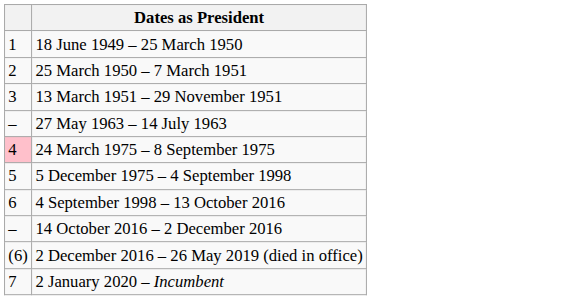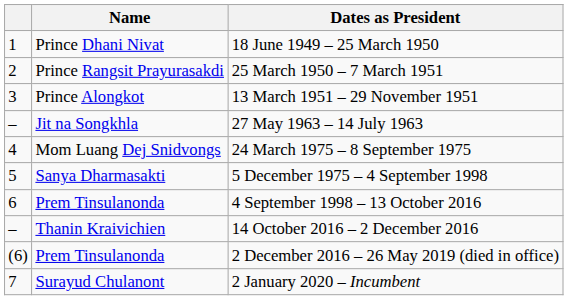 <table class=wikitable>
 <tr>
 <th></th>
+<th>Name</th>
 <th>Dates as President</th>
 </tr>
 <tr>
 <td>1</td>
+<td>Prince <a href='#'>Dhani Nivat</a></td>
 <td>18 June 1949 – 25 March 1950</td>
 </tr>
 <tr>
 <td>2</td>
+<td>Prince <a href='#'>Rangsit Prayurasakdi</a></td>
 <td>25 March 1950 – 7 March 1951</td>
 </tr>
 <tr>
 <td>3</td>
+<td>Prince <a href='#'>Alongkot</a></td>
 <td>13 March 1951 – 29 November 1951</td>
 </tr>
 <tr>
 <td>–</td>
+<td><a href='#'>Jit na Songkhla</a></td>
 <td>27 May 1963 – 14 July 1963</td>
 </tr>
 <tr>
-<td style="background: pink;">4</td>
+<td>4</td>
+<td>Mom Luang <a href='#'>Dej Snidvongs</a></td>
 <td>24 March 1975 – 8 September 1975</td>
 </tr>
 <tr>
 <td>5</td>
+<td><a href='#'>Sanya Dharmasakti</a></td>
 <td>5 December 1975 – 4 September 1998</td>
 </tr>
 <tr>
 <td>6</td>
+<td><a href='#'>Prem Tinsulanonda</a></td>
 <td>4 September 1998 – 13 October 2016</td>
 </tr>
 <tr>
 <td>–</td>
+<td><a href='#'>Thanin Kraivichien</a></td>
 <td>14 October 2016 – 2 December 2016</td>
 </tr>
 <tr>
 <td>(6)</td>
+<td><a href='#'>Prem Tinsulanonda</a></td>
 <td>2 December 2016 – 26 May 2019 (died in office)</td>
 </tr>
 <tr>
 <td>7</td>
+<td><a href='#'>Surayud Chulanont</a></td>
 <td>2 January 2020 – <em>Incumbent</em></td>
 </tr>
 </table>
